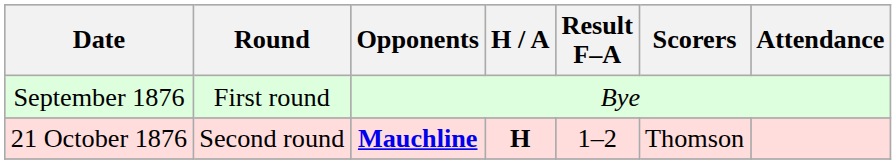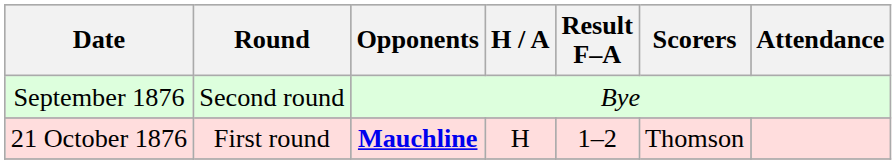 <table class="wikitable" style="text-align:center">
 <tr>
 <th>Date</th>
 <th>Round</th>
 <th>Opponents</th>
 <th>H / A</th>
 <th>Result<br>F–A</th>
 <th>Scorers</th>
 <th>Attendance</th>
 </tr>
 <tr bgcolor=#ddffdd>
 <td>September 1876</td>
-<td>First round</td>
+<td>Second round</td>
 <td colspan="5"><em>Bye</em></td>
 </tr>
 <tr bgcolor=#ffdddd>
 <td>21 October 1876</td>
-<td>Second round</td>
+<td>First round</td>
 <td><strong><a href='#'>Mauchline</a></strong></td>
-<td><strong>H</strong></td>
+<td>H</td>
 <td>1–2</td>
 <td>Thomson</td>
 <td></td>
 </tr>
 </table>
